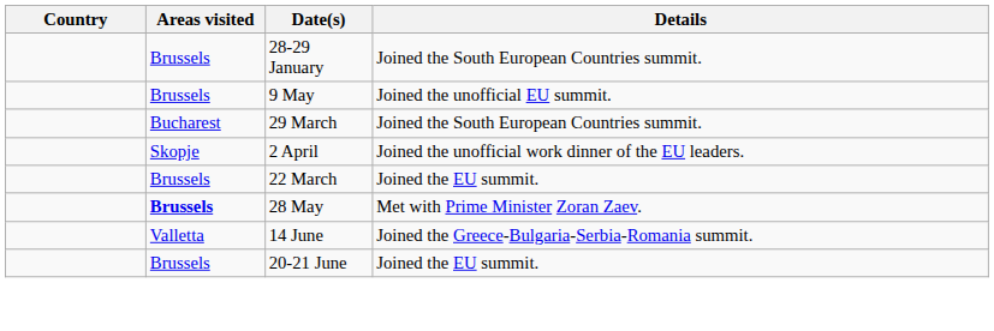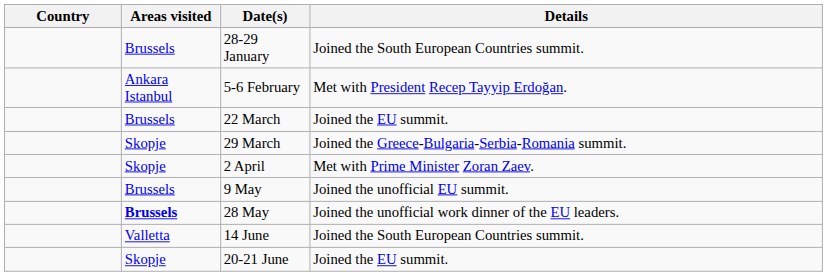 <table class="wikitable sortable outercollapse" style="margin: 1em auto 1em auto">
 <tr>
 <th width="120">Country</th>
 <th width="100">Areas visited</th>
 <th width="90">Date(s)</th>
 <th style="width:550px;" class="unsortable">Details</th>
 </tr>
 <tr>
 <td></td>
 <td><a href='#'>Brussels</a></td>
 <td>28-29 January</td>
 <td>Joined the South European Countries summit.</td>
 </tr>
 <tr>
 <td></td>
-<td><a href='#'>Brussels</a></td>
-<td>9 May</td>
-<td>Joined the unofficial <a href='#'>EU</a> summit.</td>
-</tr>
-<tr>
-<td></td>
-<td><a href='#'>Bucharest</a></td>
-<td>29 March</td>
-<td>Joined the South European Countries summit.</td>
-</tr>
-<tr>
-<td></td>
-<td><a href='#'>Skopje</a></td>
-<td>2 April</td>
-<td>Joined the unofficial work dinner of the <a href='#'>EU</a> leaders.</td>
+<td><a href='#'>Ankara</a><br><a href='#'>Istanbul</a></td>
+<td>5-6 February</td>
+<td>Met with <a href='#'>President</a> <a href='#'>Recep Tayyip Erdoğan</a>.</td>
 </tr>
 <tr>
 <td></td>
 <td><a href='#'>Brussels</a></td>
 <td>22 March</td>
 <td>Joined the <a href='#'>EU</a> summit.</td>
 </tr>
 <tr>
 <td></td>
+<td><a href='#'>Skopje</a></td>
+<td>29 March</td>
+<td>Joined the <a href='#'>Greece</a>-<a href='#'>Bulgaria</a>-<a href='#'>Serbia</a>-<a href='#'>Romania</a> summit.</td>
+</tr>
+<tr>
+<td></td>
+<td><a href='#'>Skopje</a></td>
+<td>2 April</td>
+<td>Met with <a href='#'>Prime Minister</a> <a href='#'>Zoran Zaev</a>.</td>
+</tr>
+<tr>
+<td></td>
+<td><a href='#'>Brussels</a></td>
+<td>9 May</td>
+<td>Joined the unofficial <a href='#'>EU</a> summit.</td>
+</tr>
+<tr>
+<td></td>
 <td><strong><a href='#'>Brussels</a></strong></td>
 <td>28 May</td>
-<td>Met with <a href='#'>Prime Minister</a> <a href='#'>Zoran Zaev</a>.</td>
+<td>Joined the unofficial work dinner of the <a href='#'>EU</a> leaders.</td>
 </tr>
 <tr>
 <td></td>
 <td><a href='#'>Valletta</a></td>
 <td>14 June</td>
-<td>Joined the <a href='#'>Greece</a>-<a href='#'>Bulgaria</a>-<a href='#'>Serbia</a>-<a href='#'>Romania</a> summit.</td>
+<td>Joined the South European Countries summit.</td>
 </tr>
 <tr>
 <td></td>
-<td><a href='#'>Brussels</a></td>
+<td><a href='#'>Skopje</a></td>
 <td>20-21 June</td>
 <td>Joined the <a href='#'>EU</a> summit.</td>
 </tr>
 </table>
